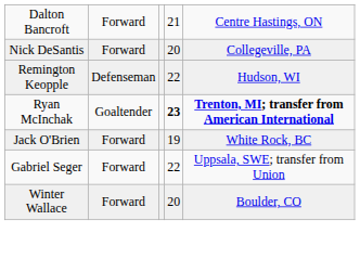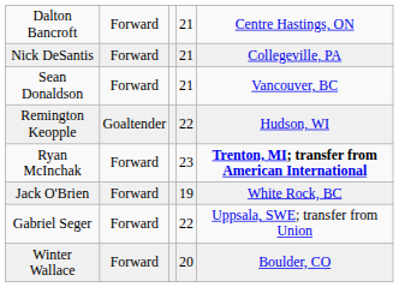 <table class="wikitable" width="70%">
 <tr align="center" bgcolor="">
 <td>Dalton Bancroft</td>
 <td>Forward</td>
 <td></td>
 <td>21</td>
 <td><a href='#'>Centre Hastings, ON</a></td>
 </tr>
 <tr align="center" bgcolor="f0f0f0">
 <td>Nick DeSantis</td>
 <td>Forward</td>
 <td></td>
-<td>20</td>
+<td>21</td>
 <td><a href='#'>Collegeville, PA</a></td>
+</tr>
+<tr align="center" bgcolor="">
+<td>Sean Donaldson</td>
+<td>Forward</td>
+<td></td>
+<td>21</td>
+<td><a href='#'>Vancouver, BC</a></td>
 </tr>
 <tr align="center" bgcolor="f0f0f0">
 <td>Remington Keopple</td>
-<td>Defenseman</td>
+<td>Goaltender</td>
 <td></td>
 <td>22</td>
 <td><a href='#'>Hudson, WI</a></td>
 </tr>
 <tr align="center" bgcolor="">
 <td>Ryan McInchak</td>
-<td>Goaltender</td>
+<td>Forward</td>
 <td></td>
-<td><strong>23</strong></td>
+<td>23</td>
 <td><strong><a href='#'>Trenton, MI</a>; transfer from <a href='#'>American International</a></strong></td>
 </tr>
 <tr align="center" bgcolor="f0f0f0">
 <td>Jack O'Brien</td>
 <td>Forward</td>
 <td></td>
 <td>19</td>
 <td><a href='#'>White Rock, BC</a></td>
 </tr>
 <tr align="center" bgcolor="">
 <td>Gabriel Seger</td>
 <td>Forward</td>
 <td></td>
 <td>22</td>
 <td><a href='#'>Uppsala, SWE</a>; transfer from <a href='#'>Union</a></td>
 </tr>
 <tr align="center" bgcolor="f0f0f0">
 <td>Winter Wallace</td>
 <td>Forward</td>
 <td></td>
 <td>20</td>
 <td><a href='#'>Boulder, CO</a></td>
 </tr>
 </table>
